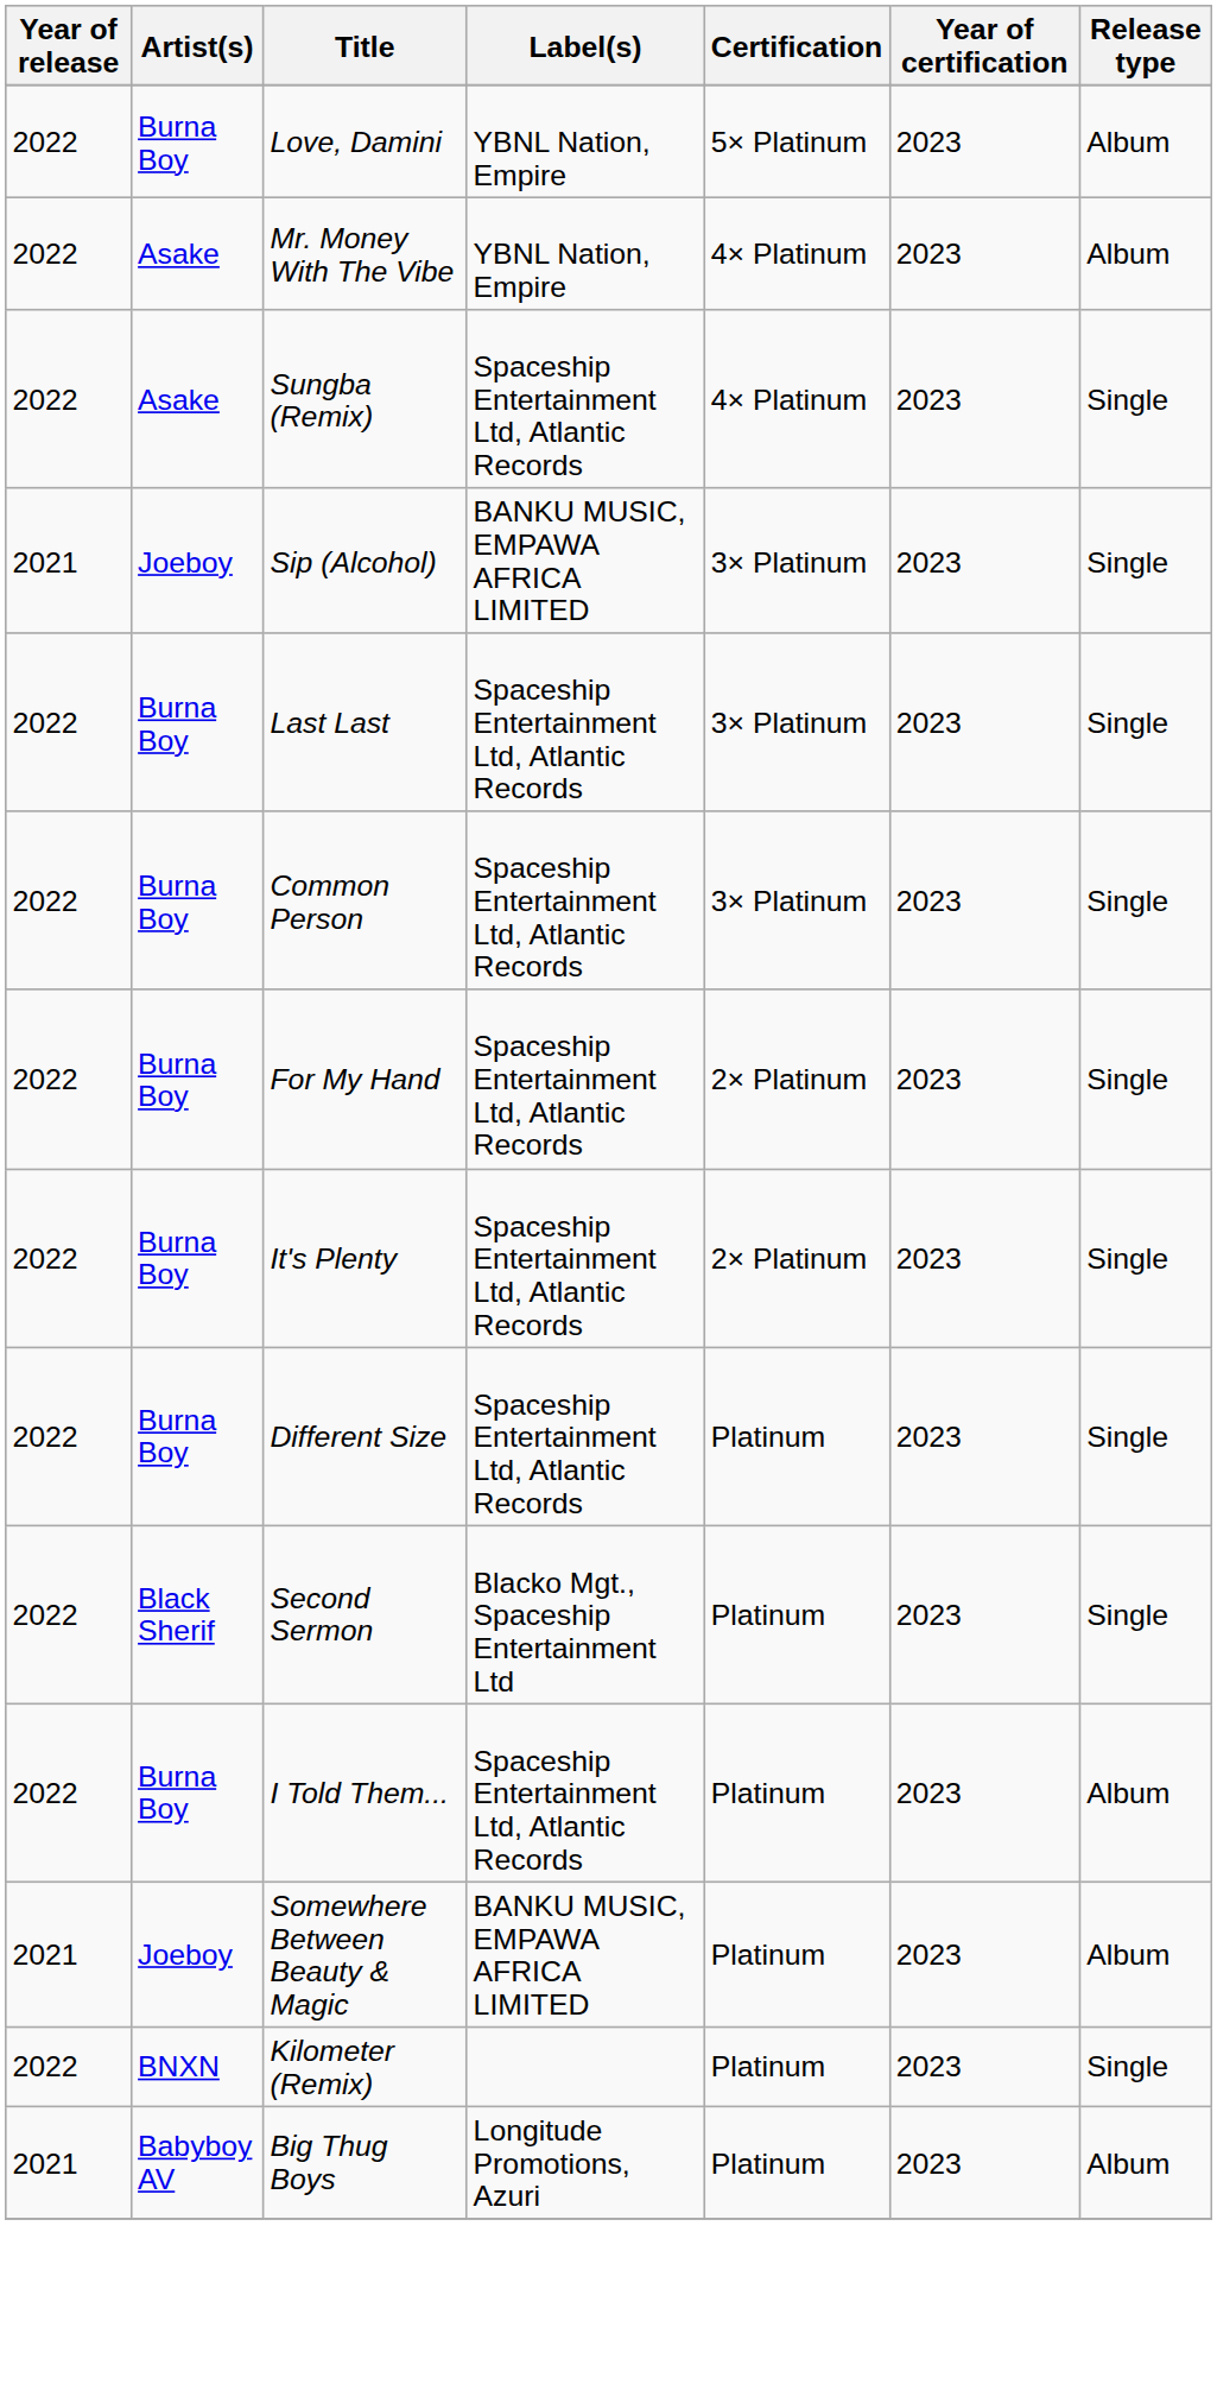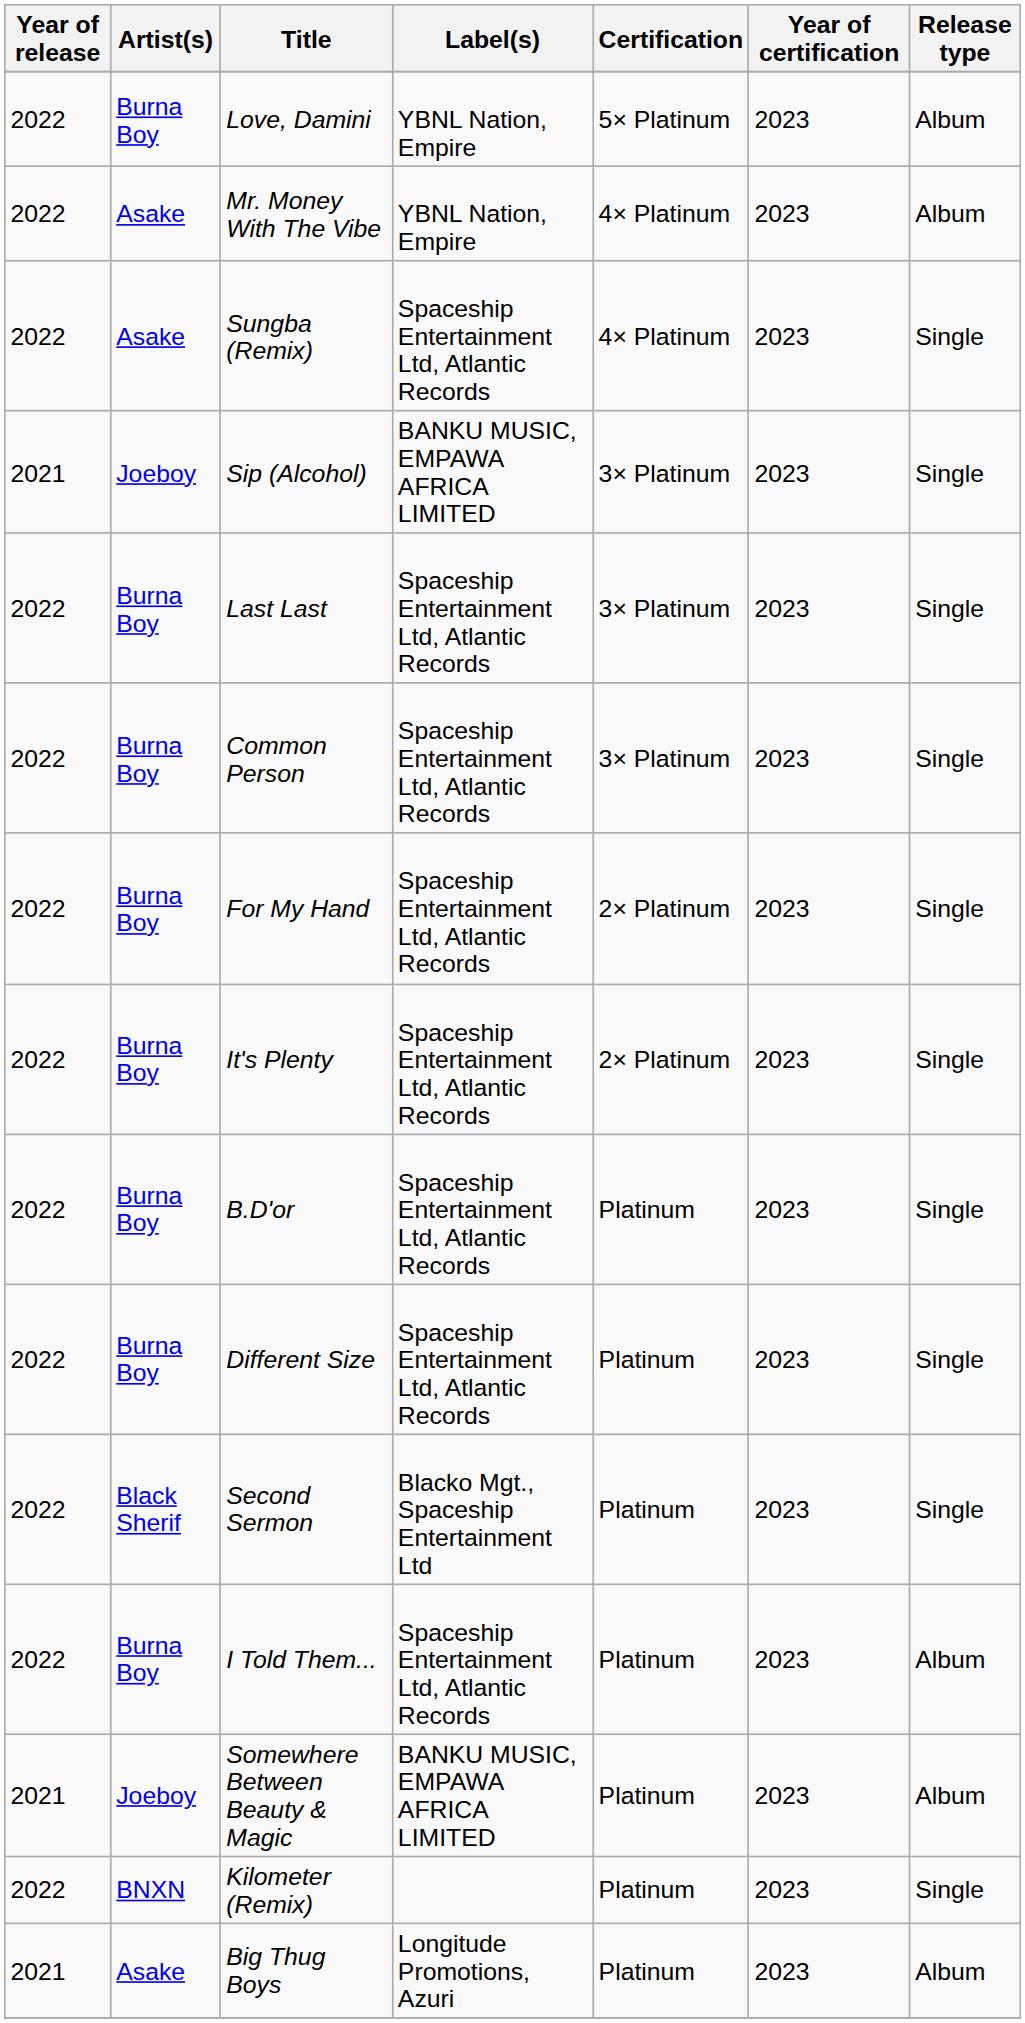 <table class="wikitable sortable"  style="width:100%; font-size:0.95em;">
 <tr>
 <th>Year of release</th>
 <th>Artist(s)</th>
 <th>Title</th>
 <th>Label(s)</th>
 <th>Certification</th>
 <th>Year of certification</th>
 <th>Release type</th>
 </tr>
 <tr>
 </tr>
 <tr>
 <td>2022</td>
 <td><a href='#'>Burna Boy</a></td>
 <td><em>Love, Damini</em></td>
 <td {{hlist><br>YBNL Nation, Empire</td>
 <td>5× Platinum</td>
 <td>2023</td>
 <td>Album</td>
 </tr>
 <tr>
 <td>2022</td>
 <td><a href='#'>Asake</a></td>
 <td><em>Mr. Money With The Vibe</em></td>
 <td {{hlist><br>YBNL Nation, Empire</td>
 <td>4× Platinum</td>
 <td>2023</td>
 <td>Album</td>
 </tr>
 <tr>
 <td>2022</td>
 <td><a href='#'>Asake</a></td>
 <td><em>Sungba (Remix)</em></td>
 <td {{hlist><br>Spaceship Entertainment Ltd, Atlantic Records</td>
 <td>4× Platinum</td>
 <td>2023</td>
 <td>Single</td>
 </tr>
 <tr>
 <td>2021</td>
 <td><a href='#'>Joeboy</a></td>
 <td><em>Sip (Alcohol)</em></td>
 <td>BANKU MUSIC, EMPAWA AFRICA LIMITED</td>
 <td>3× Platinum</td>
 <td>2023</td>
 <td>Single</td>
 </tr>
 <tr>
 <td>2022</td>
 <td><a href='#'>Burna Boy</a></td>
 <td><em>Last Last</em></td>
 <td {{hlist><br>Spaceship Entertainment Ltd, Atlantic Records</td>
 <td>3× Platinum</td>
 <td>2023</td>
 <td>Single</td>
 </tr>
 <tr>
 <td>2022</td>
 <td><a href='#'>Burna Boy</a></td>
 <td><em>Common Person</em></td>
 <td {{hlist><br>Spaceship Entertainment Ltd, Atlantic Records</td>
 <td>3× Platinum</td>
 <td>2023</td>
 <td>Single</td>
 </tr>
 <tr>
 <td>2022</td>
 <td><a href='#'>Burna Boy</a></td>
 <td><em>For My Hand</em></td>
 <td {{hlist><br>Spaceship Entertainment Ltd, Atlantic Records</td>
 <td>2× Platinum</td>
 <td>2023</td>
 <td>Single</td>
 </tr>
 <tr>
 <td>2022</td>
 <td><a href='#'>Burna Boy</a></td>
 <td><em>It's Plenty</em></td>
 <td {{hlist><br>Spaceship Entertainment Ltd, Atlantic Records</td>
 <td>2× Platinum</td>
 <td>2023</td>
 <td>Single</td>
 </tr>
 <tr>
 <td>2022</td>
 <td><a href='#'>Burna Boy</a></td>
+<td><em>B.D'or</em></td>
+<td {{hlist><br>Spaceship Entertainment Ltd, Atlantic Records</td>
+<td>Platinum</td>
+<td>2023</td>
+<td>Single</td>
+</tr>
+<tr>
+<td>2022</td>
+<td><a href='#'>Burna Boy</a></td>
 <td><em>Different Size</em></td>
 <td {{hlist><br>Spaceship Entertainment Ltd, Atlantic Records</td>
 <td>Platinum</td>
 <td>2023</td>
 <td>Single</td>
 </tr>
 <tr>
 <td>2022</td>
 <td><a href='#'>Black Sherif</a></td>
 <td><em>Second Sermon</em></td>
 <td {{hlist><br>Blacko Mgt., Spaceship Entertainment Ltd</td>
 <td>Platinum</td>
 <td>2023</td>
 <td>Single</td>
 </tr>
 <tr>
 <td>2022</td>
 <td><a href='#'>Burna Boy</a></td>
 <td><em>I Told Them...</em></td>
 <td {{hlist><br>Spaceship Entertainment Ltd, Atlantic Records</td>
 <td>Platinum</td>
 <td>2023</td>
 <td>Album</td>
 </tr>
 <tr>
 <td>2021</td>
 <td><a href='#'>Joeboy</a></td>
 <td><em>Somewhere Between Beauty & Magic</em></td>
 <td>BANKU MUSIC, EMPAWA AFRICA LIMITED</td>
 <td>Platinum</td>
 <td>2023</td>
 <td>Album</td>
 </tr>
 <tr>
 <td>2022</td>
 <td><a href='#'>BNXN</a></td>
 <td><em>Kilometer (Remix)</em></td>
 <td></td>
 <td>Platinum</td>
 <td>2023</td>
 <td>Single</td>
 </tr>
 <tr>
 <td>2021</td>
-<td><a href='#'>Babyboy AV</a></td>
+<td><a href='#'>Asake</a></td>
 <td><em>Big Thug Boys</em></td>
 <td>Longitude Promotions, Azuri</td>
 <td>Platinum</td>
 <td>2023</td>
 <td>Album</td>
 </tr>
 <tr>
 </tr>
 </table>
